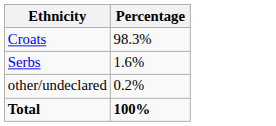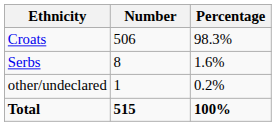 <table class="wikitable">
 <tr>
 <th width="100px">Ethnicity</th>
+<th width="80px">Number</th>
 <th width="80px">Percentage</th>
 </tr>
 <tr>
 <td><a href='#'>Croats</a></td>
+<td>506</td>
 <td>98.3%</td>
 </tr>
 <tr>
 <td><a href='#'>Serbs</a></td>
+<td>8</td>
 <td>1.6%</td>
 </tr>
 <tr>
 <td>other/undeclared</td>
+<td>1</td>
 <td>0.2%</td>
 </tr>
 <tr>
 <td><strong>Total</strong></td>
+<td><strong>515</strong></td>
 <td><strong>100%</strong></td>
 </tr>
 </table>
